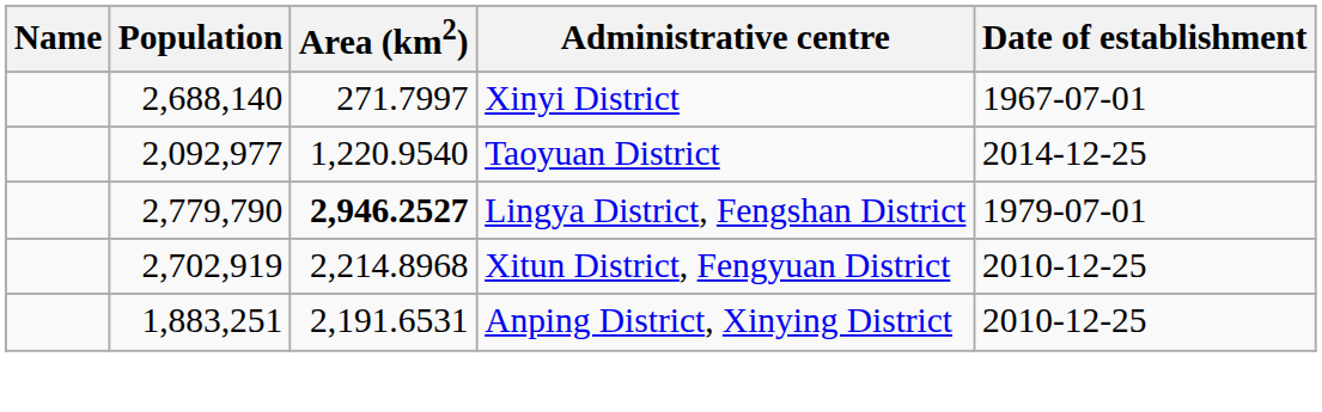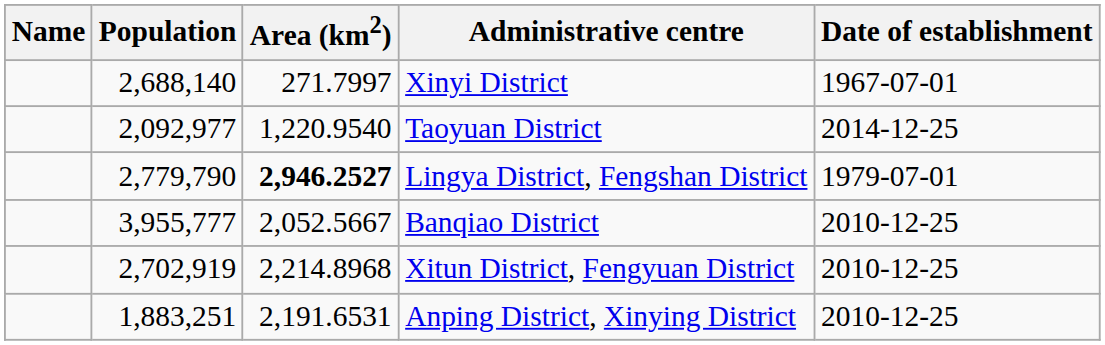 <table class="wikitable sortable">
 <tr>
 <th>Name</th>
 <th>Population</th>
 <th>Area (km<sup>2</sup>)</th>
 <th>Administrative centre</th>
 <th>Date of establishment</th>
 </tr>
 <tr>
 <td><strong></strong></td>
 <td align=right>2,688,140</td>
 <td align=right>271.7997</td>
 <td><a href='#'>Xinyi District</a></td>
 <td>1967-07-01</td>
 </tr>
 <tr>
 <td></td>
 <td align=right>2,092,977</td>
 <td align=right>1,220.9540</td>
 <td><a href='#'>Taoyuan District</a></td>
 <td>2014-12-25</td>
 </tr>
 <tr>
 <td></td>
 <td align=right>2,779,790</td>
 <td align=right><strong>2,946.2527</strong></td>
 <td><a href='#'>Lingya District</a>, <a href='#'>Fengshan District</a></td>
 <td>1979-07-01</td>
 </tr>
 <tr>
 <td></td>
+<td align=right>3,955,777</td>
+<td align=right>2,052.5667</td>
+<td><a href='#'>Banqiao District</a></td>
+<td>2010-12-25</td>
+</tr>
+<tr>
+<td></td>
 <td align=right>2,702,919</td>
 <td align=right>2,214.8968</td>
 <td><a href='#'>Xitun District</a>, <a href='#'>Fengyuan District</a></td>
 <td>2010-12-25</td>
 </tr>
 <tr>
 <td></td>
 <td align=right>1,883,251</td>
 <td align=right>2,191.6531</td>
 <td><a href='#'>Anping District</a>, <a href='#'>Xinying District</a></td>
 <td>2010-12-25</td>
 </tr>
 </table>
